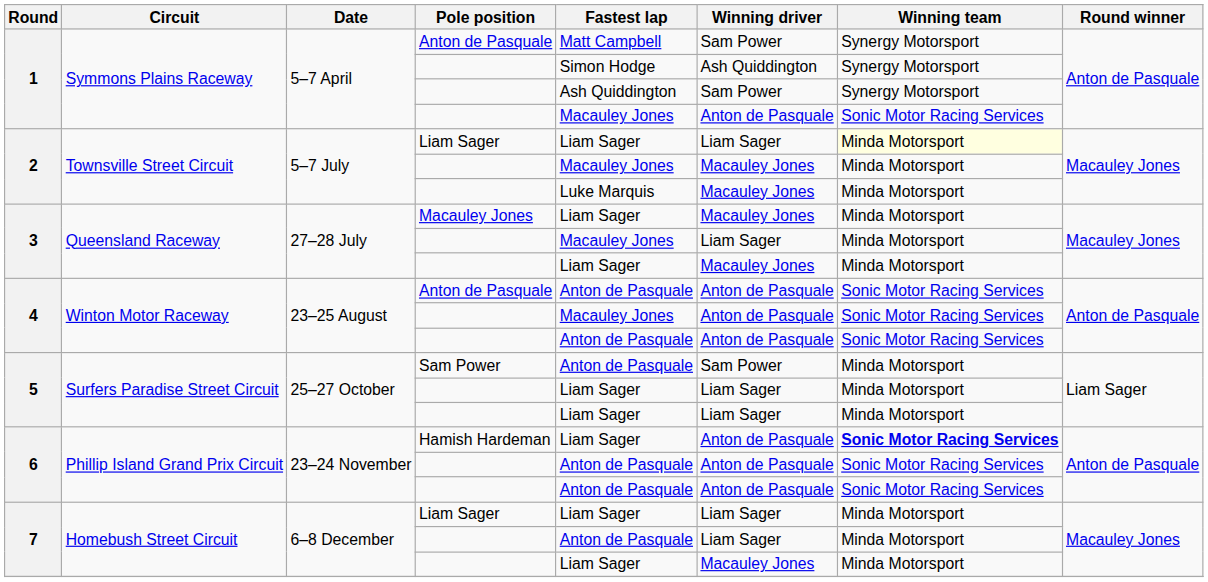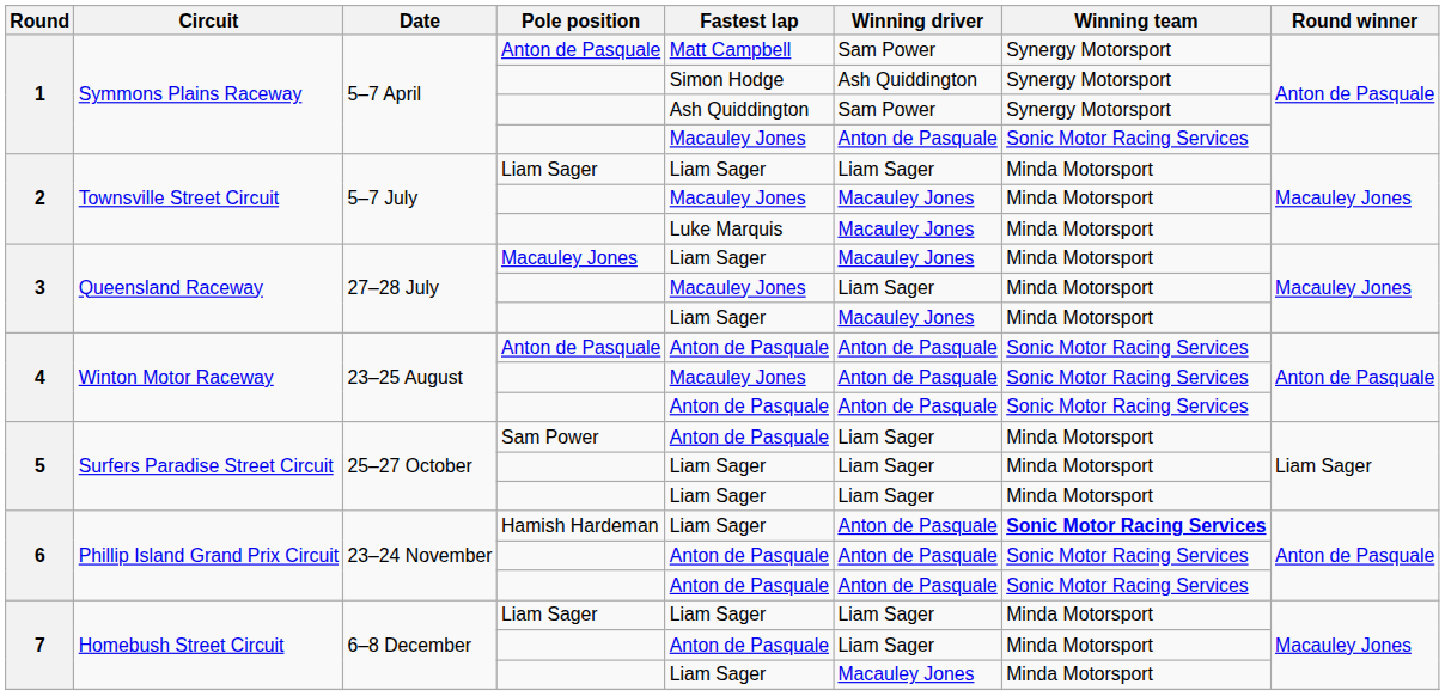 <table class="wikitable" style="font-size: 85%;">
 <tr>
 <th>Round</th>
 <th>Circuit</th>
 <th>Date</th>
 <th>Pole position</th>
 <th>Fastest lap</th>
 <th>Winning driver</th>
 <th>Winning team</th>
 <th>Round winner</th>
 </tr>
 <tr>
 <th rowspan=4>1</th>
 <td rowspan=4><a href='#'>Symmons Plains Raceway</a></td>
 <td rowspan=4>5–7 April</td>
 <td><a href='#'>Anton de Pasquale</a></td>
 <td><a href='#'>Matt Campbell</a></td>
 <td>Sam Power</td>
 <td>Synergy Motorsport</td>
 <td rowspan=4><a href='#'>Anton de Pasquale</a></td>
 </tr>
 <tr>
 <td></td>
 <td>Simon Hodge</td>
 <td>Ash Quiddington</td>
 <td>Synergy Motorsport</td>
 </tr>
 <tr>
 <td></td>
 <td>Ash Quiddington</td>
 <td>Sam Power</td>
 <td>Synergy Motorsport</td>
 </tr>
 <tr>
 <td></td>
 <td><a href='#'>Macauley Jones</a></td>
 <td><a href='#'>Anton de Pasquale</a></td>
 <td><a href='#'>Sonic Motor Racing Services</a></td>
 </tr>
 <tr>
 <th rowspan=3>2</th>
 <td rowspan=3><a href='#'>Townsville Street Circuit</a></td>
 <td rowspan=3>5–7 July</td>
 <td>Liam Sager</td>
 <td>Liam Sager</td>
 <td>Liam Sager</td>
-<td style="background: lightyellow;">Minda Motorsport</td>
+<td>Minda Motorsport</td>
 <td rowspan=3><a href='#'>Macauley Jones</a></td>
 </tr>
 <tr>
 <td></td>
 <td><a href='#'>Macauley Jones</a></td>
 <td><a href='#'>Macauley Jones</a></td>
 <td>Minda Motorsport</td>
 </tr>
 <tr>
 <td></td>
 <td>Luke Marquis</td>
 <td><a href='#'>Macauley Jones</a></td>
 <td>Minda Motorsport</td>
 </tr>
 <tr>
 <th rowspan=3>3</th>
 <td rowspan=3><a href='#'>Queensland Raceway</a></td>
 <td rowspan=3>27–28 July</td>
 <td><a href='#'>Macauley Jones</a></td>
 <td>Liam Sager</td>
 <td><a href='#'>Macauley Jones</a></td>
 <td>Minda Motorsport</td>
 <td rowspan=3><a href='#'>Macauley Jones</a></td>
 </tr>
 <tr>
 <td></td>
 <td><a href='#'>Macauley Jones</a></td>
 <td>Liam Sager</td>
 <td>Minda Motorsport</td>
 </tr>
 <tr>
 <td></td>
 <td>Liam Sager</td>
 <td><a href='#'>Macauley Jones</a></td>
 <td>Minda Motorsport</td>
 </tr>
 <tr>
 <th rowspan=3>4</th>
 <td rowspan=3><a href='#'>Winton Motor Raceway</a></td>
 <td rowspan=3>23–25 August</td>
 <td><a href='#'>Anton de Pasquale</a></td>
 <td><a href='#'>Anton de Pasquale</a></td>
 <td><a href='#'>Anton de Pasquale</a></td>
 <td><a href='#'>Sonic Motor Racing Services</a></td>
 <td rowspan=3><a href='#'>Anton de Pasquale</a></td>
 </tr>
 <tr>
 <td></td>
 <td><a href='#'>Macauley Jones</a></td>
 <td><a href='#'>Anton de Pasquale</a></td>
 <td><a href='#'>Sonic Motor Racing Services</a></td>
 </tr>
 <tr>
 <td></td>
 <td><a href='#'>Anton de Pasquale</a></td>
 <td><a href='#'>Anton de Pasquale</a></td>
 <td><a href='#'>Sonic Motor Racing Services</a></td>
 </tr>
 <tr>
 <th rowspan=3>5</th>
 <td rowspan=3><a href='#'>Surfers Paradise Street Circuit</a></td>
 <td rowspan=3>25–27 October</td>
 <td>Sam Power</td>
 <td><a href='#'>Anton de Pasquale</a></td>
-<td>Sam Power</td>
+<td>Liam Sager</td>
 <td>Minda Motorsport</td>
 <td rowspan=3>Liam Sager</td>
 </tr>
 <tr>
 <td></td>
 <td>Liam Sager</td>
 <td>Liam Sager</td>
 <td>Minda Motorsport</td>
 </tr>
 <tr>
 <td></td>
 <td>Liam Sager</td>
 <td>Liam Sager</td>
 <td>Minda Motorsport</td>
 </tr>
 <tr>
 <th rowspan=3>6</th>
 <td rowspan=3><a href='#'>Phillip Island Grand Prix Circuit</a></td>
 <td rowspan=3>23–24 November</td>
 <td>Hamish Hardeman</td>
 <td>Liam Sager</td>
 <td><a href='#'>Anton de Pasquale</a></td>
 <td><strong><a href='#'>Sonic Motor Racing Services</a></strong></td>
 <td rowspan=3><a href='#'>Anton de Pasquale</a></td>
 </tr>
 <tr>
 <td></td>
 <td><a href='#'>Anton de Pasquale</a></td>
 <td><a href='#'>Anton de Pasquale</a></td>
 <td><a href='#'>Sonic Motor Racing Services</a></td>
 </tr>
 <tr>
 <td></td>
 <td><a href='#'>Anton de Pasquale</a></td>
 <td><a href='#'>Anton de Pasquale</a></td>
 <td><a href='#'>Sonic Motor Racing Services</a></td>
 </tr>
 <tr>
 <th rowspan=3>7</th>
 <td rowspan=3><a href='#'>Homebush Street Circuit</a></td>
 <td rowspan=3>6–8 December</td>
 <td>Liam Sager</td>
 <td>Liam Sager</td>
 <td>Liam Sager</td>
 <td>Minda Motorsport</td>
 <td rowspan=3><a href='#'>Macauley Jones</a></td>
 </tr>
 <tr>
 <td></td>
 <td><a href='#'>Anton de Pasquale</a></td>
 <td>Liam Sager</td>
 <td>Minda Motorsport</td>
 </tr>
 <tr>
 <td></td>
 <td>Liam Sager</td>
 <td><a href='#'>Macauley Jones</a></td>
 <td>Minda Motorsport</td>
 </tr>
 <tr>
 </tr>
 </table>
